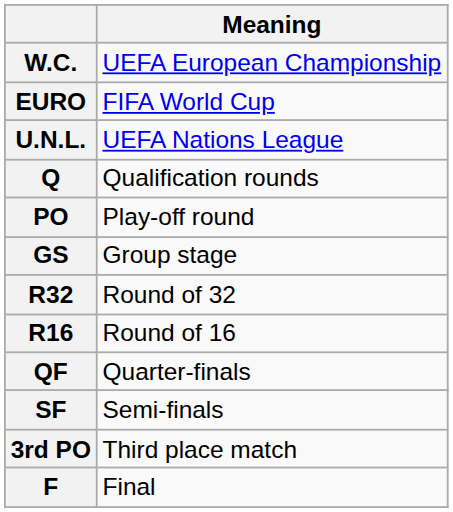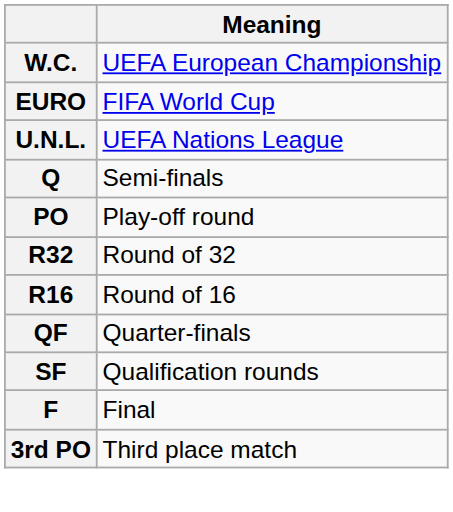 <table class="wikitable" style="font-size: 85%">
 <tr>
 <th></th>
 <th>Meaning</th>
 </tr>
 <tr>
 <th>W.C.</th>
 <td><a href='#'>UEFA European Championship</a></td>
 </tr>
 <tr>
 <th>EURO</th>
 <td><a href='#'>FIFA World Cup</a></td>
 </tr>
 <tr>
 <th>U.N.L.</th>
 <td><a href='#'>UEFA Nations League</a></td>
 </tr>
 <tr>
 <th>Q</th>
-<td>Qualification rounds</td>
+<td>Semi-finals</td>
 </tr>
 <tr>
 <th>PO</th>
 <td>Play-off round</td>
-</tr>
-<tr>
-<th>GS</th>
-<td>Group stage</td>
 </tr>
 <tr>
 <th>R32</th>
 <td>Round of 32</td>
 </tr>
 <tr>
 <th>R16</th>
 <td>Round of 16</td>
 </tr>
 <tr>
 <th>QF</th>
 <td>Quarter-finals</td>
 </tr>
 <tr>
 <th>SF</th>
-<td>Semi-finals</td>
+<td>Qualification rounds</td>
+</tr>
+<tr>
+<th>F</th>
+<td>Final</td>
 </tr>
 <tr>
 <th>3rd PO</th>
 <td>Third place match</td>
 </tr>
-<tr>
-<th>F</th>
-<td>Final</td>
-</tr>
 </table>
